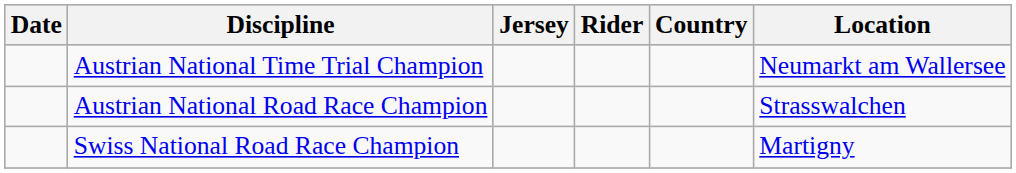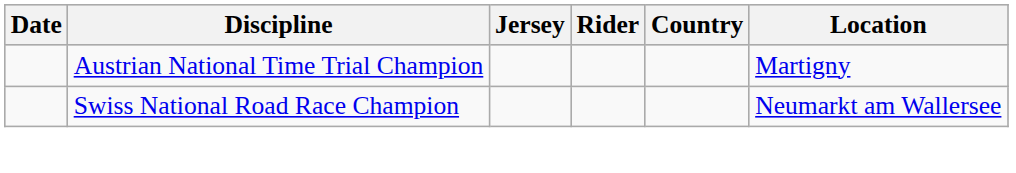 <table class="wikitable">
 <tr>
 <th>Date</th>
 <th>Discipline</th>
 <th>Jersey</th>
 <th>Rider</th>
 <th>Country</th>
 <th>Location</th>
 </tr>
 <tr>
 <td></td>
 <td><a href='#'>Austrian National Time Trial Champion</a></td>
 <td></td>
 <td></td>
 <td></td>
-<td><a href='#'>Neumarkt am Wallersee</a></td>
-</tr>
-<tr>
-<td></td>
-<td><a href='#'>Austrian National Road Race Champion</a></td>
-<td></td>
-<td></td>
-<td></td>
-<td><a href='#'>Strasswalchen</a></td>
+<td><a href='#'>Martigny</a></td>
 </tr>
 <tr>
 <td></td>
 <td><a href='#'>Swiss National Road Race Champion</a></td>
 <td></td>
 <td></td>
 <td></td>
-<td><a href='#'>Martigny</a></td>
+<td><a href='#'>Neumarkt am Wallersee</a></td>
 </tr>
 </table>
